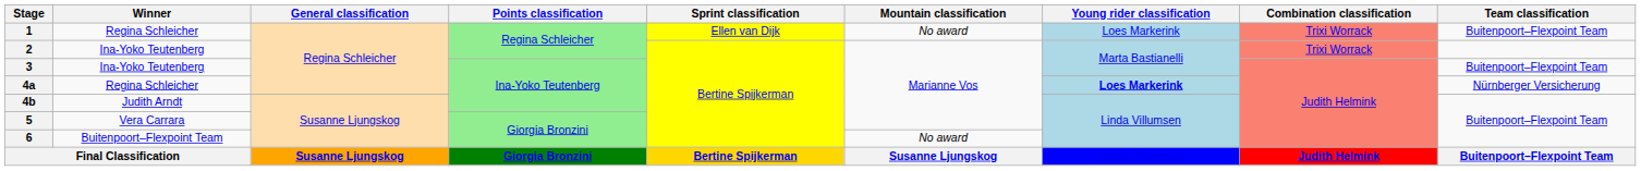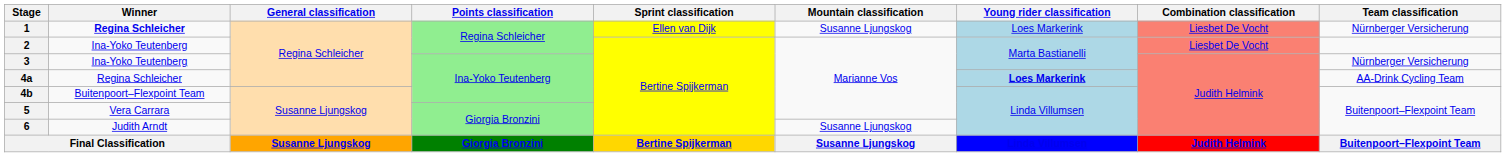 <table class="wikitable" style="text-align: center; font-size:86%;">
 <tr style="background-color: #efefef;">
 <th width="1%">Stage</th>
 <th width="7%">Winner</th>
 <th width="7%"><a href='#'>General classification</a><br></th>
 <th width="7%"><a href='#'>Points classification</a><br></th>
 <th width="7%">Sprint classification<br></th>
 <th width="7%">Mountain classification</th>
 <th width="7%"><a href='#'>Young rider classification</a><br></th>
 <th width="7%">Combination classification<br></th>
 <th width="7%">Team classification</th>
 </tr>
 <tr>
 <th>1</th>
-<td><a href='#'>Regina Schleicher</a></td>
+<td><strong><a href='#'>Regina Schleicher</a></strong></td>
 <td style="background:navajowhite;" rowspan=4><a href='#'>Regina Schleicher</a></td>
 <td style="background:lightgreen;" rowspan=2><a href='#'>Regina Schleicher</a></td>
 <td style="background:yellow;"><a href='#'>Ellen van Dijk</a></td>
-<td><em>No award</em></td>
+<td><a href='#'>Susanne Ljungskog</a></td>
 <td style="background:lightblue;"><a href='#'>Loes Markerink</a></td>
-<td style="background:salmon;"><a href='#'>Trixi Worrack</a></td>
-<td><a href='#'>Buitenpoort–Flexpoint Team</a></td>
+<td style="background:salmon;"><a href='#'>Liesbet De Vocht</a></td>
+<td><a href='#'>Nürnberger Versicherung</a></td>
 </tr>
 <tr>
 <th>2</th>
 <td><a href='#'>Ina-Yoko Teutenberg</a></td>
 <td style="background:yellow;" rowspan=6><a href='#'>Bertine Spijkerman</a></td>
 <td rowspan=5><a href='#'>Marianne Vos</a></td>
 <td style="background:lightblue;" rowspan=2><a href='#'>Marta Bastianelli</a></td>
-<td style="background:salmon;"><a href='#'>Trixi Worrack</a></td>
+<td style="background:salmon;"><a href='#'>Liesbet De Vocht</a></td>
 <td></td>
 </tr>
 <tr>
 <th>3</th>
 <td><a href='#'>Ina-Yoko Teutenberg</a></td>
 <td style="background:lightgreen;" rowspan=3><a href='#'>Ina-Yoko Teutenberg</a></td>
 <td style="background:salmon;" rowspan=5><a href='#'>Judith Helmink</a></td>
-<td><a href='#'>Buitenpoort–Flexpoint Team</a></td>
+<td><a href='#'>Nürnberger Versicherung</a></td>
 </tr>
 <tr>
 <th>4a</th>
 <td><a href='#'>Regina Schleicher</a></td>
 <td style="background:lightblue;"><strong><a href='#'>Loes Markerink</a></strong></td>
-<td><a href='#'>Nürnberger Versicherung</a></td>
+<td><a href='#'>AA-Drink Cycling Team</a></td>
 </tr>
 <tr>
 <th>4b</th>
-<td><a href='#'>Judith Arndt</a></td>
+<td><a href='#'>Buitenpoort–Flexpoint Team</a></td>
 <td style="background:navajowhite;" rowspan=3><a href='#'>Susanne Ljungskog</a></td>
 <td style="background:lightblue;" rowspan=3><a href='#'>Linda Villumsen</a></td>
 <td rowspan=3><a href='#'>Buitenpoort–Flexpoint Team</a></td>
 </tr>
 <tr>
 <th>5</th>
 <td><a href='#'>Vera Carrara</a></td>
 <td style="background:lightgreen;" rowspan=2><a href='#'>Giorgia Bronzini</a></td>
 </tr>
 <tr>
 <th>6</th>
-<td><a href='#'>Buitenpoort–Flexpoint Team</a></td>
-<td><em>No award</em></td>
+<td><a href='#'>Judith Arndt</a></td>
+<td><a href='#'>Susanne Ljungskog</a></td>
 </tr>
 <tr>
 <th colspan=2><strong>Final Classification</strong></th>
 <th style="background:orange;"><a href='#'>Susanne Ljungskog</a></th>
 <th style="background:green;"><a href='#'>Giorgia Bronzini</a></th>
 <th style="background:gold;"><a href='#'>Bertine Spijkerman</a></th>
 <th><a href='#'>Susanne Ljungskog</a></th>
 <th style="background:blue;"><a href='#'>Linda Villumsen</a></th>
 <th style="background:red;"><a href='#'>Judith Helmink</a></th>
 <th><a href='#'>Buitenpoort–Flexpoint Team</a></th>
 </tr>
 </table>
